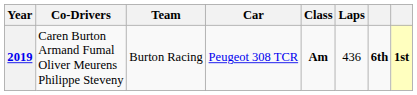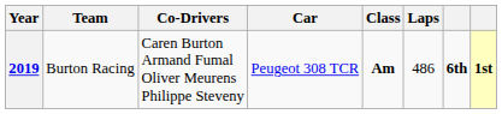 <table class="wikitable" style="text-align:center; font-size:90%">
 <tr>
 <th>Year</th>
+<th>Team</th>
 <th>Co-Drivers</th>
-<th>Team</th>
 <th>Car</th>
 <th>Class</th>
 <th>Laps</th>
 <th></th>
 <th></th>
 </tr>
 <tr>
 <th><a href='#'>2019</a></th>
+<td align="left"> Burton Racing</td>
 <td align="left"> Caren Burton<br> Armand Fumal<br> Oliver Meurens<br> Philippe Steveny</td>
-<td align="left"> Burton Racing</td>
 <td align="left"><a href='#'>Peugeot 308 TCR</a></td>
 <td><strong><span>Am</span></strong></td>
-<td>436</td>
+<td>486</td>
 <td><strong>6th</strong></td>
 <td style="background:#FFFFBF;"><strong>1st</strong></td>
 </tr>
 </table>
